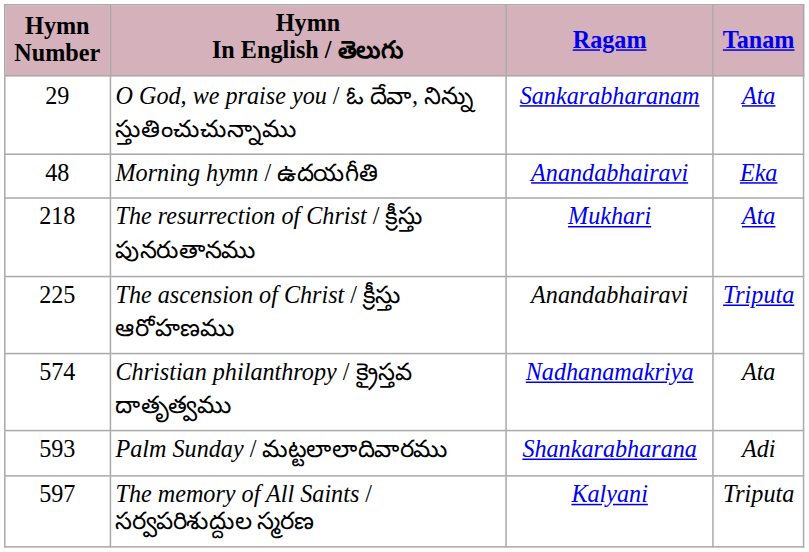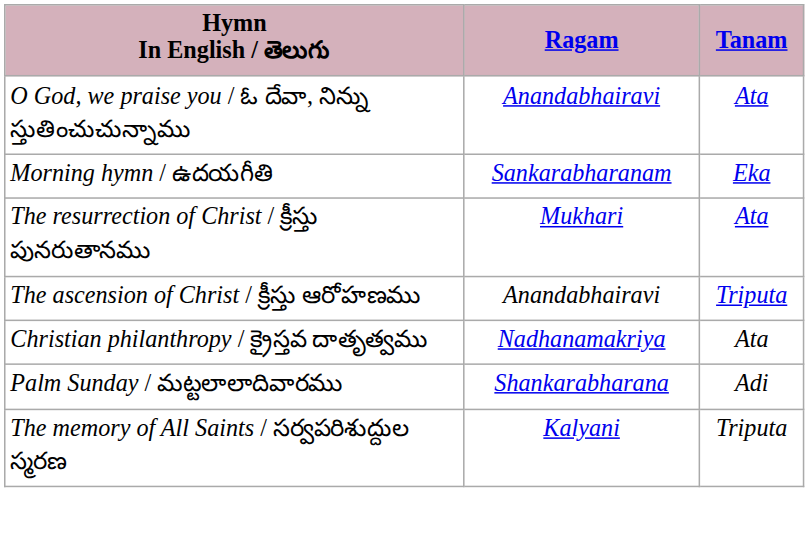 <table class="wikitable" style="width: 85%;">
 <tr>
-<th style="background-color: #D4B1BB; width: 10%;">Hymn Number</th>
 <th style="background-color: #D4B1BB; width: 45%;">Hymn<br>In English / తెలుగు</th>
 <th style="background-color: #D4B1BB; width: 20%;"><a href='#'>Ragam</a></th>
 <th style="background-color: #D4B1BB; width: 10%;"><a href='#'>Tanam</a></th>
 </tr>
 <tr valign="top" style="background-color: white;">
-<td style="text-align: center;">29</td>
 <td style="text-align: left;"><em>O God, we praise you</em> / ఓ దేవా, నిన్ను స్తుతించుచున్నాము</td>
-<td style="text-align: center;"><em><a href='#'>Sankarabharanam</a></em></td>
+<td style="text-align: center;"><em><a href='#'>Anandabhairavi</a></em></td>
 <td style="text-align: center;"><em><a href='#'>Ata</a></em></td>
 </tr>
 <tr valign="top" style="background-color: white;">
-<td style="text-align: center;">48</td>
 <td style="text-align: left;"><em>Morning hymn</em> / ఉదయగీతి</td>
-<td style="text-align: center;"><em><a href='#'>Anandabhairavi</a></em></td>
+<td style="text-align: center;"><em><a href='#'>Sankarabharanam</a></em></td>
 <td style="text-align: center;"><em><a href='#'>Eka</a></em></td>
 </tr>
 <tr valign="top" style="background-color: white;">
-<td style="text-align: center;">218</td>
 <td style="text-align: left;"><em>The resurrection of Christ</em> / క్రీస్తు పునరుతానము</td>
 <td style="text-align: center;"><em><a href='#'>Mukhari</a></em></td>
 <td style="text-align: center;"><em><a href='#'>Ata</a></em></td>
 </tr>
 <tr valign="top" style="background-color: white;">
-<td style="text-align: center;">225</td>
 <td style="text-align: left;"><em>The ascension of Christ</em> / క్రీస్తు ఆరోహణము</td>
 <td style="text-align: center;"><em>Anandabhairavi</em></td>
 <td style="text-align: center;"><em><a href='#'>Triputa</a></em></td>
 </tr>
 <tr valign="top" style="background-color: white;">
-<td style="text-align: center;">574</td>
 <td style="text-align: left;"><em>Christian philanthropy</em> / క్రైస్తవ దాతృత్వము</td>
 <td style="text-align: center;"><em><a href='#'>Nadhanamakriya</a></em></td>
 <td style="text-align: center;"><em>Ata</em></td>
 </tr>
 <tr valign="top" style="background-color: white;">
-<td style="text-align: center;">593</td>
 <td style="text-align: left;"><em>Palm Sunday</em> / మట్టలాలాదివారము</td>
 <td style="text-align: center;"><em><a href='#'>Shankarabharana</a></em></td>
 <td style="text-align: center;"><em>Adi</em></td>
 </tr>
 <tr valign="top" style="background-color: white;">
-<td style="text-align: center;">597</td>
 <td style="text-align: left;"><em>The memory of All Saints</em> / సర్వపరిశుద్దుల స్మరణ</td>
 <td style="text-align: center;"><em><a href='#'>Kalyani</a></em></td>
 <td style="text-align: center;"><em>Triputa</em></td>
 </tr>
 </table>
